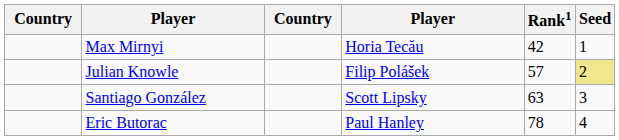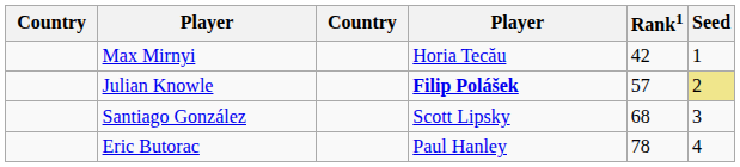 <table class="sortable wikitable">
 <tr>
 <th width="70">Country</th>
 <th width="175">Player</th>
 <th width="70">Country</th>
 <th width="175">Player</th>
 <th>Rank<sup>1</sup></th>
 <th>Seed</th>
 </tr>
 <tr>
 <td></td>
 <td><a href='#'>Max Mirnyi</a></td>
 <td></td>
 <td><a href='#'>Horia Tecău</a></td>
 <td>42</td>
 <td>1</td>
 </tr>
 <tr>
 <td></td>
 <td><a href='#'>Julian Knowle</a></td>
 <td></td>
-<td><a href='#'>Filip Polášek</a></td>
+<td><strong><a href='#'>Filip Polášek</a></strong></td>
 <td>57</td>
 <td style="background: khaki;">2</td>
 </tr>
 <tr>
 <td></td>
 <td><a href='#'>Santiago González</a></td>
 <td></td>
 <td><a href='#'>Scott Lipsky</a></td>
-<td>63</td>
+<td>68</td>
 <td>3</td>
 </tr>
 <tr>
 <td></td>
 <td><a href='#'>Eric Butorac</a></td>
 <td></td>
 <td><a href='#'>Paul Hanley</a></td>
 <td>78</td>
 <td>4</td>
 </tr>
 </table>
